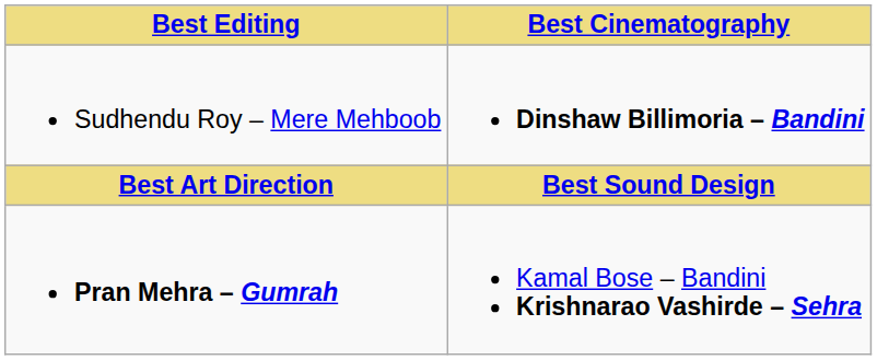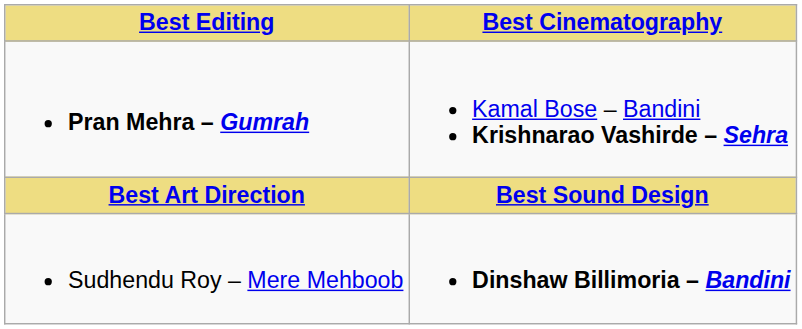 <table class="wikitable">
 <tr>
 <th style="background:#EEDD82;"><a href='#'>Best Editing</a></th>
 <th style="background:#EEDD82;"><a href='#'>Best Cinematography</a></th>
 </tr>
 <tr>
-<td><br><ul><li></strong>Sudhendu Roy – </em><a href='#'>Mere Mehboob</a></em></strong></li></ul></td>
-<td><br><ul><li><strong>Dinshaw Billimoria – <em><a href='#'>Bandini</a><strong><em></li></ul></td>
+<td><br><ul><li><strong>Pran Mehra – <em><a href='#'>Gumrah</a><strong><em></li></ul></td>
+<td><br><ul><li></strong><a href='#'>Kamal Bose</a> – </em><a href='#'>Bandini</a></em></strong> </li><li><strong>Krishnarao Vashirde – <em><a href='#'>Sehra</a><strong><em> </li></ul></td>
 </tr>
 <tr>
 <th style="background:#EEDD82;"><a href='#'>Best Art Direction</a></th>
 <th style="background:#EEDD82;"><a href='#'>Best Sound Design</a></th>
 </tr>
 <tr>
-<td><br><ul><li><strong>Pran Mehra – <em><a href='#'>Gumrah</a><strong><em></li></ul></td>
-<td><br><ul><li></strong><a href='#'>Kamal Bose</a> – </em><a href='#'>Bandini</a></em></strong> </li><li><strong>Krishnarao Vashirde – <em><a href='#'>Sehra</a><strong><em> </li></ul></td>
+<td><br><ul><li></strong>Sudhendu Roy – </em><a href='#'>Mere Mehboob</a></em></strong></li></ul></td>
+<td><br><ul><li><strong>Dinshaw Billimoria – <em><a href='#'>Bandini</a><strong><em></li></ul></td>
 </tr>
 </table>
